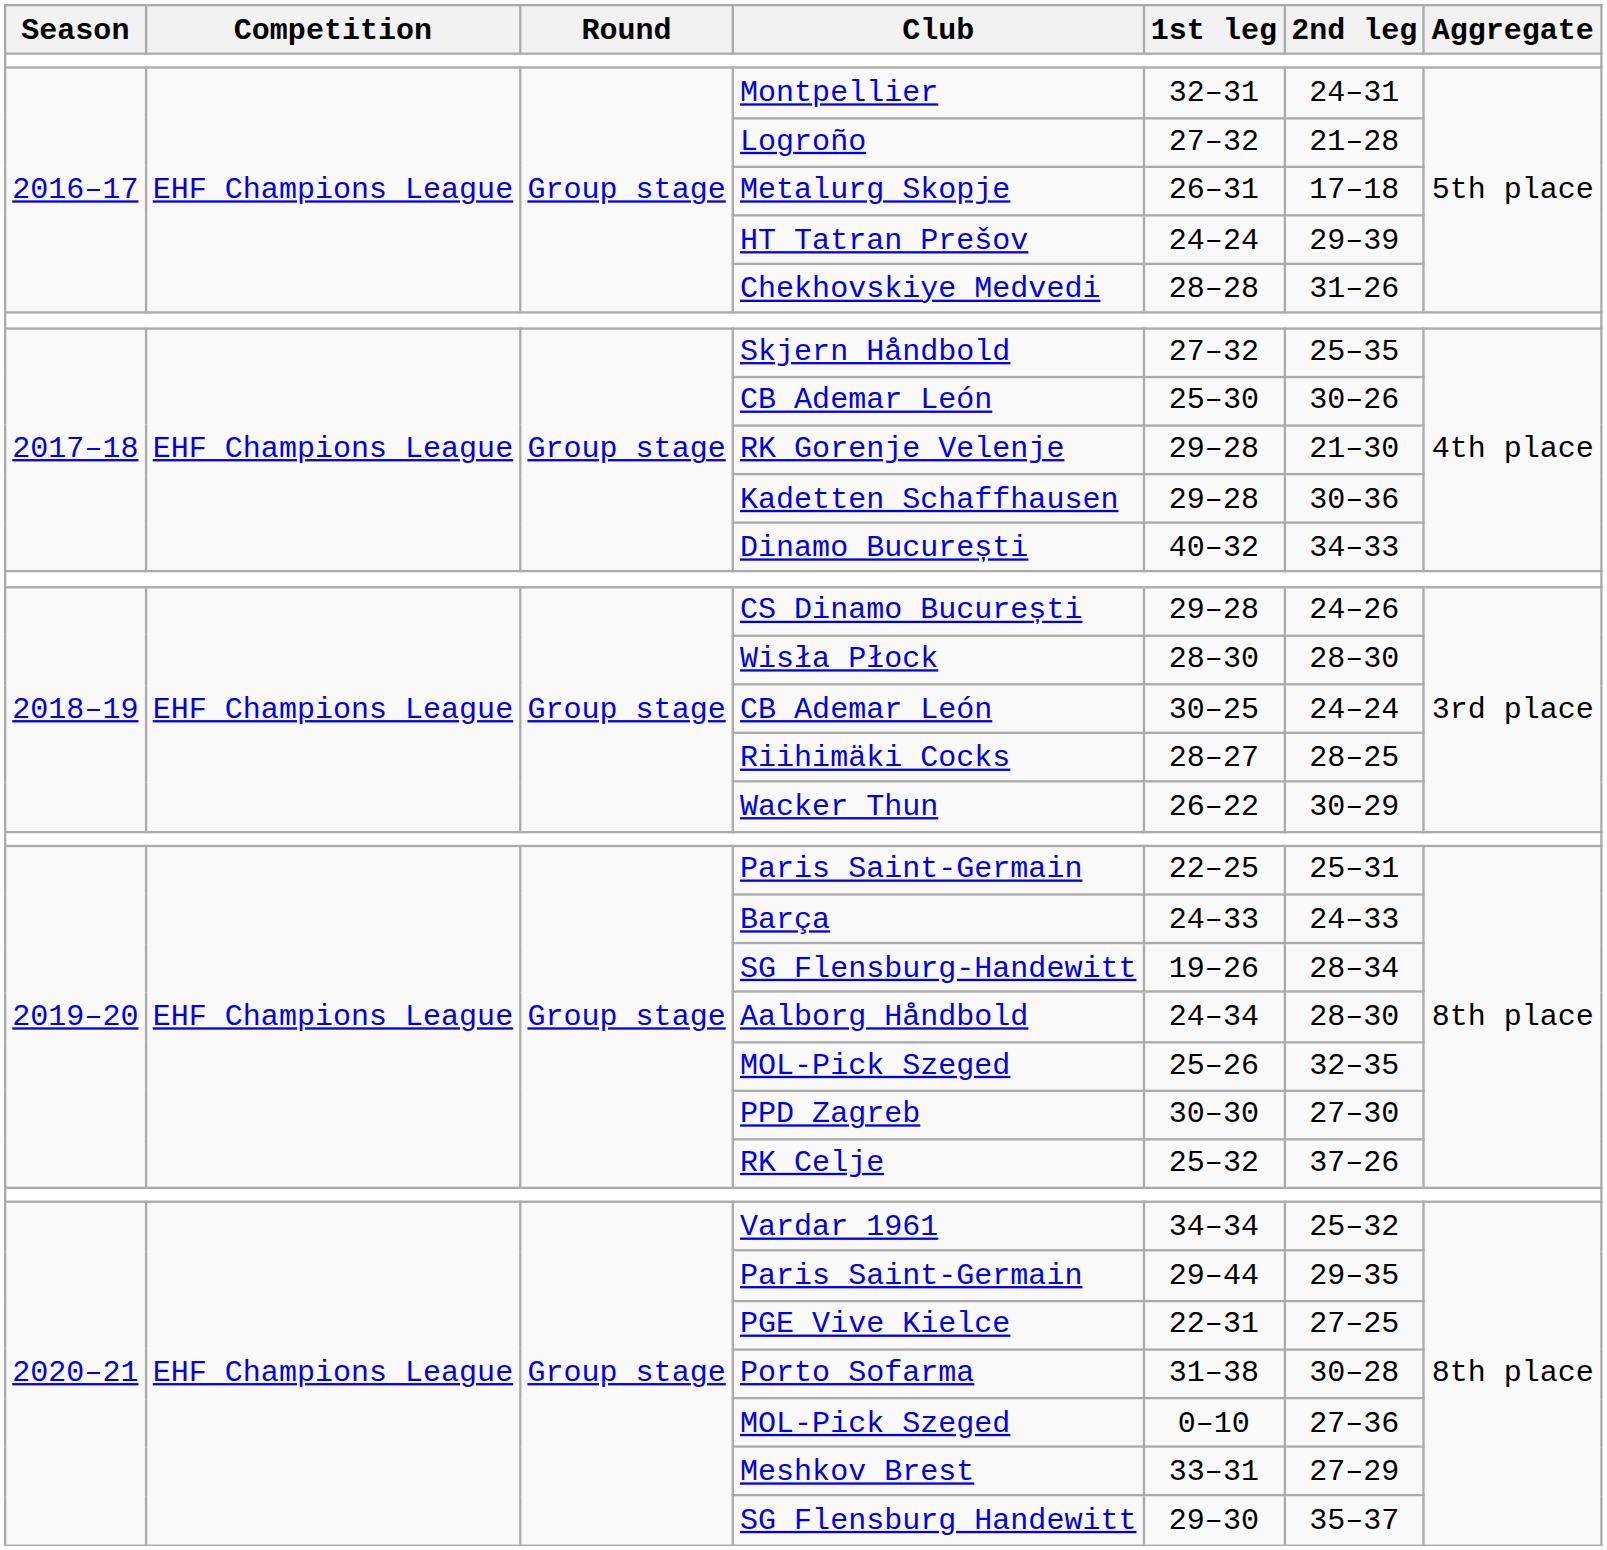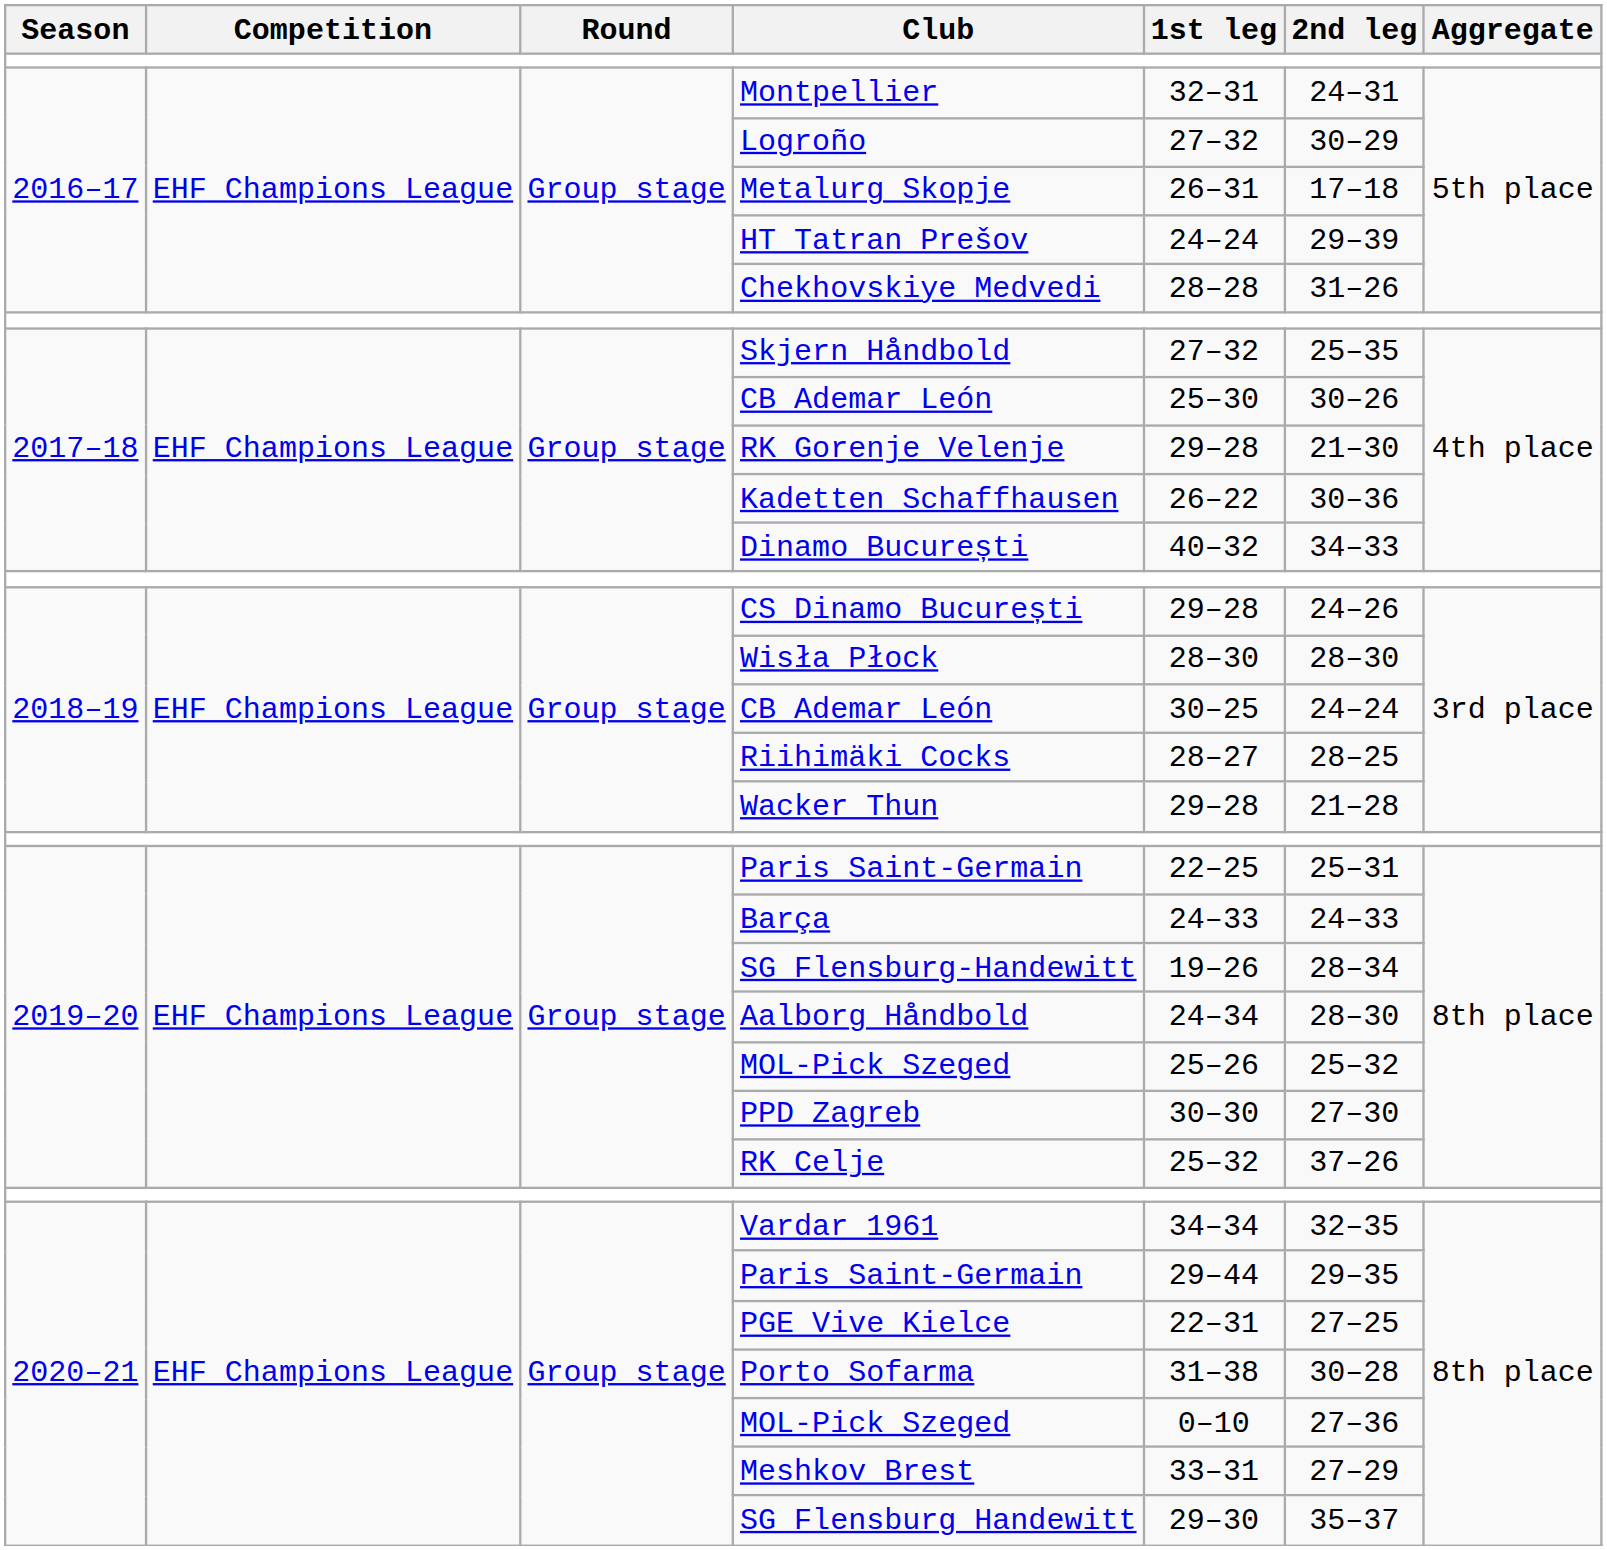 <table class="wikitable">
 <tr>
 <th>Season</th>
 <th>Competition</th>
 <th>Round</th>
 <th>Club</th>
 <th>1st leg</th>
 <th>2nd leg</th>
 <th>Aggregate</th>
 </tr>
 <tr>
 <td colspan="7" bgcolor=white></td>
 </tr>
 <tr>
 <td rowspan="5"><a href='#'>2016–17</a></td>
 <td rowspan="5"><a href='#'>EHF Champions League</a></td>
 <td rowspan="5" style="text-align:center;"><a href='#'>Group stage</a></td>
 <td> <a href='#'>Montpellier</a></td>
 <td style="text-align:center;">32–31</td>
 <td style="text-align:center;">24–31</td>
 <td rowspan="5" style="text-align:center;">5th place</td>
 </tr>
 <tr>
 <td> <a href='#'>Logroño</a></td>
 <td style="text-align:center;">27–32</td>
-<td style="text-align:center;">21–28</td>
+<td style="text-align:center;">30–29</td>
 </tr>
 <tr>
 <td> <a href='#'>Metalurg Skopje</a></td>
 <td style="text-align:center;">26–31</td>
 <td style="text-align:center;">17–18</td>
 </tr>
 <tr>
 <td> <a href='#'>HT Tatran Prešov</a></td>
 <td style="text-align:center;">24–24</td>
 <td style="text-align:center;">29–39</td>
 </tr>
 <tr>
 <td> <a href='#'>Chekhovskiye Medvedi</a></td>
 <td style="text-align:center;">28–28</td>
 <td style="text-align:center;">31–26</td>
 </tr>
 <tr>
 <td colspan="7" bgcolor=white></td>
 </tr>
 <tr>
 <td rowspan="5"><a href='#'>2017–18</a></td>
 <td rowspan="5"><a href='#'>EHF Champions League</a></td>
 <td rowspan="5" style="text-align:center;"><a href='#'>Group stage</a></td>
 <td> <a href='#'>Skjern Håndbold</a></td>
 <td style="text-align:center;">27–32</td>
 <td style="text-align:center;">25–35</td>
 <td rowspan="5" style="text-align:center;">4th place</td>
 </tr>
 <tr>
 <td> <a href='#'>CB Ademar León</a></td>
 <td style="text-align:center;">25–30</td>
 <td style="text-align:center;">30–26</td>
 </tr>
 <tr>
 <td> <a href='#'>RK Gorenje Velenje</a></td>
 <td style="text-align:center;">29–28</td>
 <td style="text-align:center;">21–30</td>
 </tr>
 <tr>
 <td> <a href='#'>Kadetten Schaffhausen</a></td>
-<td style="text-align:center;">29–28</td>
+<td style="text-align:center;">26–22</td>
 <td style="text-align:center;">30–36</td>
 </tr>
 <tr>
 <td> <a href='#'>Dinamo București</a></td>
 <td style="text-align:center;">40–32</td>
 <td style="text-align:center;">34–33</td>
 </tr>
 <tr>
 <td colspan="7" bgcolor=white></td>
 </tr>
 <tr>
 <td rowspan="5"><a href='#'>2018–19</a></td>
 <td rowspan="5"><a href='#'>EHF Champions League</a></td>
 <td rowspan="5" style="text-align:center;"><a href='#'>Group stage</a></td>
 <td> <a href='#'>CS Dinamo București</a></td>
 <td style="text-align:center;">29–28</td>
 <td style="text-align:center;">24–26</td>
 <td rowspan="5" style="text-align:center;">3rd place</td>
 </tr>
 <tr>
 <td> <a href='#'>Wisła Płock</a></td>
 <td style="text-align:center;">28–30</td>
 <td style="text-align:center;">28–30</td>
 </tr>
 <tr>
 <td> <a href='#'>CB Ademar León</a></td>
 <td style="text-align:center;">30–25</td>
 <td style="text-align:center;">24–24</td>
 </tr>
 <tr>
 <td> <a href='#'>Riihimäki Cocks</a></td>
 <td style="text-align:center;">28–27</td>
 <td style="text-align:center;">28–25</td>
 </tr>
 <tr>
 <td> <a href='#'>Wacker Thun</a></td>
-<td style="text-align:center;">26–22</td>
-<td style="text-align:center;">30–29</td>
+<td style="text-align:center;">29–28</td>
+<td style="text-align:center;">21–28</td>
 </tr>
 <tr>
 <td colspan="7" bgcolor=white></td>
 </tr>
 <tr>
 <td rowspan="7"><a href='#'>2019–20</a></td>
 <td rowspan="7"><a href='#'>EHF Champions League</a></td>
 <td rowspan="7" style="text-align:center;"><a href='#'>Group stage</a></td>
 <td> <a href='#'>Paris Saint-Germain</a></td>
 <td style="text-align:center;">22–25</td>
 <td style="text-align:center;">25–31</td>
 <td rowspan="7" style="text-align:center;">8th place</td>
 </tr>
 <tr>
 <td> <a href='#'>Barça</a></td>
 <td style="text-align:center;">24–33</td>
 <td style="text-align:center;">24–33</td>
 </tr>
 <tr>
 <td> <a href='#'>SG Flensburg-Handewitt</a></td>
 <td style="text-align:center;">19–26</td>
 <td style="text-align:center;">28–34</td>
 </tr>
 <tr>
 <td> <a href='#'>Aalborg Håndbold</a></td>
 <td style="text-align:center;">24–34</td>
 <td style="text-align:center;">28–30</td>
 </tr>
 <tr>
 <td> <a href='#'>MOL-Pick Szeged</a></td>
 <td style="text-align:center;">25–26</td>
-<td style="text-align:center;">32–35</td>
+<td style="text-align:center;">25–32</td>
 </tr>
 <tr>
 <td> <a href='#'>PPD Zagreb</a></td>
 <td style="text-align:center;">30–30</td>
 <td style="text-align:center;">27–30</td>
 </tr>
 <tr>
 <td>  <a href='#'>RK Celje</a></td>
 <td style="text-align:center;">25–32</td>
 <td style="text-align:center;">37–26</td>
 </tr>
 <tr>
 <td colspan="7" bgcolor=white></td>
 </tr>
 <tr>
 <td rowspan="7"><a href='#'>2020–21</a></td>
 <td rowspan="7"><a href='#'>EHF Champions League</a></td>
 <td rowspan="7" style="text-align:center;"><a href='#'>Group stage</a></td>
 <td> <a href='#'>Vardar 1961</a></td>
 <td style="text-align:center;">34–34</td>
-<td style="text-align:center;">25–32</td>
+<td style="text-align:center;">32–35</td>
 <td rowspan="7" style="text-align:center;">8th place</td>
 </tr>
 <tr>
 <td> <a href='#'>Paris Saint-Germain</a></td>
 <td style="text-align:center;">29–44</td>
 <td style="text-align:center;">29–35</td>
 </tr>
 <tr>
 <td> <a href='#'>PGE Vive Kielce</a></td>
 <td style="text-align:center;">22–31</td>
 <td style="text-align:center;">27–25</td>
 </tr>
 <tr>
 <td> <a href='#'>Porto Sofarma</a></td>
 <td style="text-align:center;">31–38</td>
 <td style="text-align:center;">30–28</td>
 </tr>
 <tr>
 <td> <a href='#'>MOL-Pick Szeged</a></td>
 <td style="text-align:center;">0–10</td>
 <td style="text-align:center;">27–36</td>
 </tr>
 <tr>
 <td> <a href='#'>Meshkov Brest</a></td>
 <td style="text-align:center;">33–31</td>
 <td style="text-align:center;">27–29</td>
 </tr>
 <tr>
 <td> <a href='#'>SG Flensburg Handewitt</a></td>
 <td style="text-align:center;">29–30</td>
 <td style="text-align:center;">35–37</td>
 </tr>
 <tr>
 </tr>
 </table>
